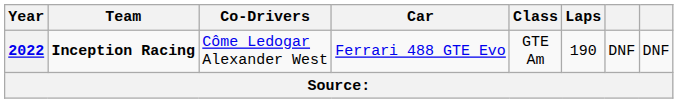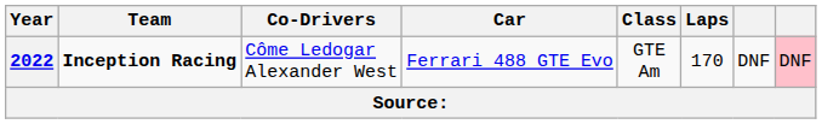 <table class="wikitable" style="text-align:center; font-size:90%">
 <tr>
 <th>Year</th>
 <th>Team</th>
 <th>Co-Drivers</th>
 <th>Car</th>
 <th>Class</th>
 <th>Laps</th>
 <th></th>
 <th></th>
 </tr>
 <tr>
 <th><a href='#'>2022</a></th>
 <td align="left"><strong> Inception Racing</strong></td>
 <td align="left"> <a href='#'>Côme Ledogar</a><br> Alexander West</td>
 <td align="left"><a href='#'>Ferrari 488 GTE Evo</a></td>
 <td>GTE<br>Am</td>
-<td>190</td>
+<td>170</td>
 <td>DNF</td>
-<td>DNF</td>
+<td style="background: pink;">DNF</td>
 </tr>
 <tr>
 <th colspan="20">Source:</th>
 </tr>
 </table>
